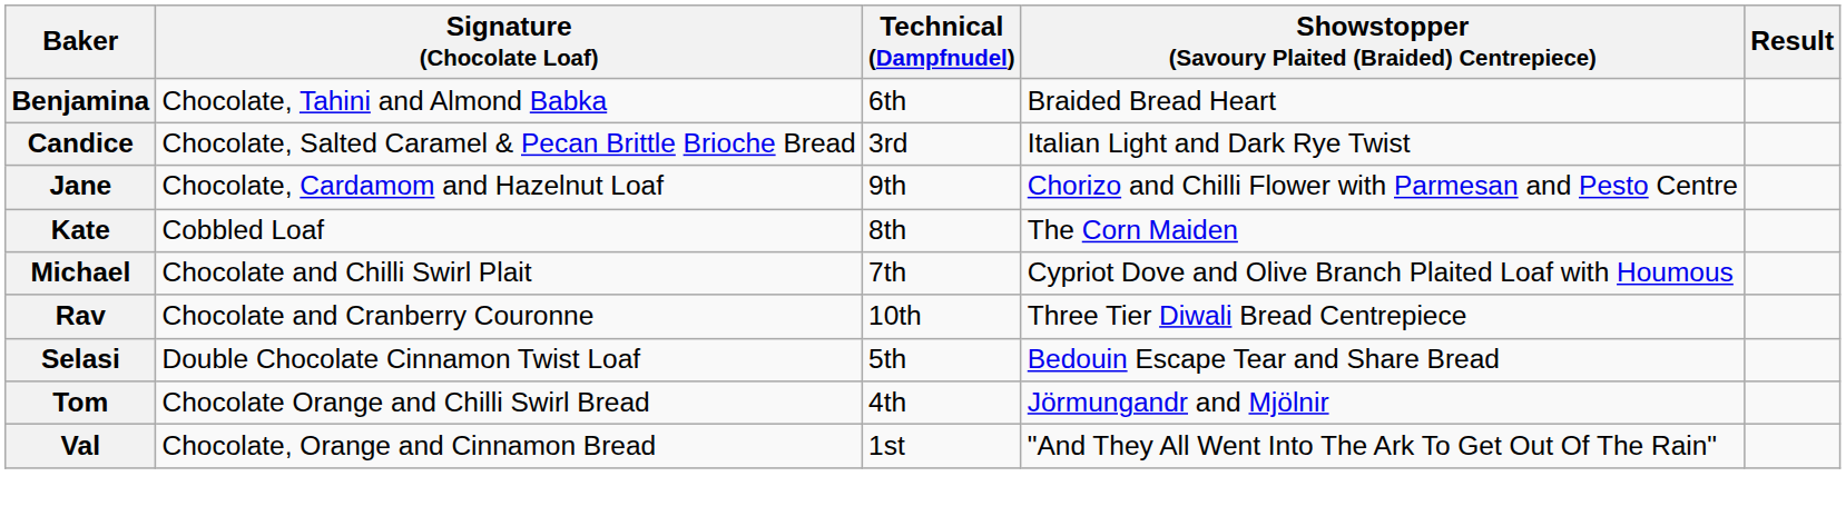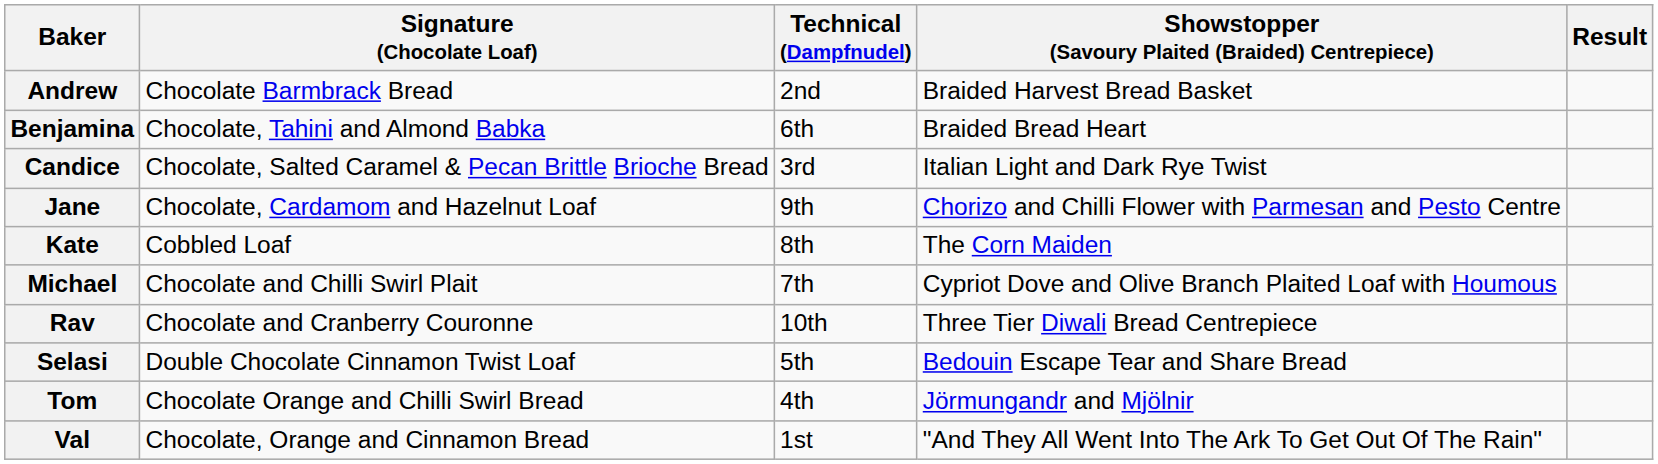 <table class="wikitable sortable col3center sticky-header">
 <tr>
 <th scope="col">Baker</th>
 <th scope="col" class="unsortable">Signature<br><small>(Chocolate Loaf)</small></th>
 <th scope="col">Technical<br><small>(<a href='#'>Dampfnudel</a>)</small></th>
 <th scope="col" class="unsortable">Showstopper<br><small>(Savoury Plaited (Braided) Centrepiece)</small></th>
 <th scope="col">Result</th>
+</tr>
+<tr>
+<th scope="row">Andrew</th>
+<td>Chocolate <a href='#'>Barmbrack</a> Bread</td>
+<td>2nd</td>
+<td>Braided Harvest Bread Basket</td>
+<td></td>
 </tr>
 <tr>
 <th scope="row">Benjamina</th>
 <td>Chocolate, <a href='#'>Tahini</a> and Almond <a href='#'>Babka</a></td>
 <td>6th</td>
 <td>Braided Bread Heart</td>
 <td></td>
 </tr>
 <tr>
 <th scope="row">Candice</th>
 <td>Chocolate, Salted Caramel & <a href='#'>Pecan Brittle</a> <a href='#'>Brioche</a> Bread</td>
 <td>3rd</td>
 <td>Italian Light and Dark Rye Twist</td>
 <td></td>
 </tr>
 <tr>
 <th scope="row">Jane</th>
 <td>Chocolate, <a href='#'>Cardamom</a> and Hazelnut Loaf</td>
 <td>9th</td>
 <td><a href='#'>Chorizo</a> and Chilli Flower with <a href='#'>Parmesan</a> and <a href='#'>Pesto</a> Centre</td>
 <td></td>
 </tr>
 <tr>
 <th scope="row">Kate</th>
 <td>Cobbled Loaf</td>
 <td>8th</td>
 <td>The <a href='#'>Corn Maiden</a></td>
 <td></td>
 </tr>
 <tr>
 <th scope="row">Michael</th>
 <td>Chocolate and Chilli Swirl Plait</td>
 <td>7th</td>
 <td>Cypriot Dove and Olive Branch Plaited Loaf with <a href='#'>Houmous</a></td>
 <td></td>
 </tr>
 <tr>
 <th scope="row">Rav</th>
 <td>Chocolate and Cranberry Couronne</td>
 <td>10th</td>
 <td>Three Tier <a href='#'>Diwali</a> Bread Centrepiece</td>
 <td></td>
 </tr>
 <tr>
 <th scope="row">Selasi</th>
 <td>Double Chocolate Cinnamon Twist Loaf</td>
 <td>5th</td>
 <td><a href='#'>Bedouin</a> Escape Tear and Share Bread</td>
 <td></td>
 </tr>
 <tr>
 <th scope="row">Tom</th>
 <td>Chocolate Orange and Chilli Swirl Bread</td>
 <td>4th</td>
 <td><a href='#'>Jörmungandr</a> and <a href='#'>Mjölnir</a></td>
 <td></td>
 </tr>
 <tr>
 <th scope="row">Val</th>
 <td>Chocolate, Orange and Cinnamon Bread</td>
 <td>1st</td>
 <td>"And They All Went Into The Ark To Get Out Of The Rain"</td>
 <td></td>
 </tr>
 </table>
